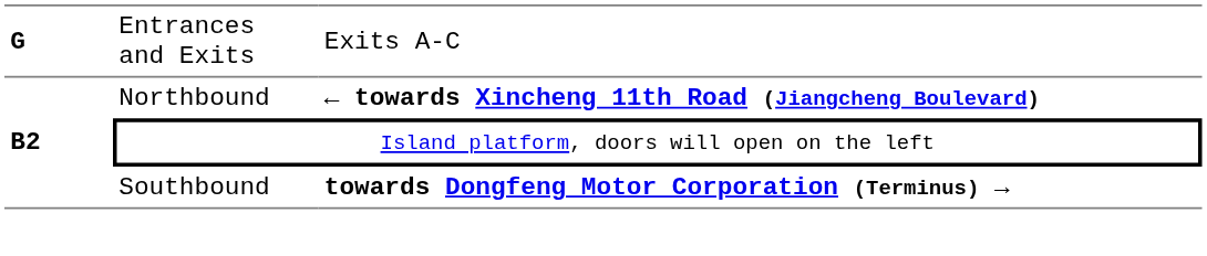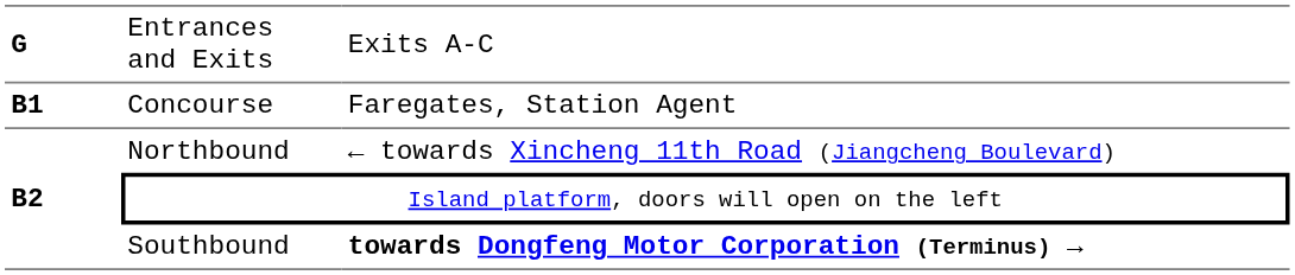 <table table border=0 cellspacing=0 cellpadding=3>
 <tr>
 <td style="border-top:solid 1px gray;border-bottom:solid 1px gray;" width=50><strong>G</strong></td>
 <td style="border-top:solid 1px gray;border-bottom:solid 1px gray;" width=100>Entrances and Exits</td>
 <td style="border-top:solid 1px gray;border-bottom:solid 1px gray;" width=450>Exits A-C</td>
 </tr>
 <tr>
+<td style="border-top:solid 0px gray;border-bottom:solid 1px gray;" width=50><strong>B1</strong></td>
+<td style="border-top:solid 0px gray;border-bottom:solid 1px gray;" width=100>Concourse</td>
+<td style="border-top:solid 0px gray;border-bottom:solid 1px gray;" width=450>Faregates, Station Agent</td>
+</tr>
+<tr>
 <td style="border-bottom:solid 1px gray;" rowspan=3><strong>B2</strong></td>
 <td>Northbound</td>
-<td><strong>←  towards <a href='#'>Xincheng 11th Road</a> <small>(<a href='#'>Jiangcheng Boulevard</a>)</small></strong></td>
+<td>←  towards <a href='#'>Xincheng 11th Road</a> <small>(<a href='#'>Jiangcheng Boulevard</a>)</small></td>
 </tr>
 <tr>
 <td style="border-right:solid 2px black;border-left:solid 2px black;border-top:solid 2px black;border-bottom:solid 2px black;text-align:center;" colspan=2><small><a href='#'>Island platform</a>, doors will open on the left</small></td>
 </tr>
 <tr>
 <td style="border-bottom:solid 1px gray;">Southbound</td>
 <td style="border-bottom:solid 1px gray;"><strong> towards <a href='#'>Dongfeng Motor Corporation</a> <small>(Terminus)</small> →</strong></td>
 </tr>
 </table>
